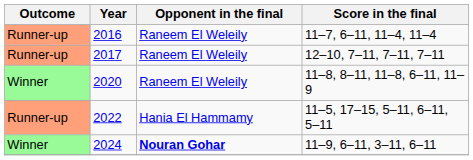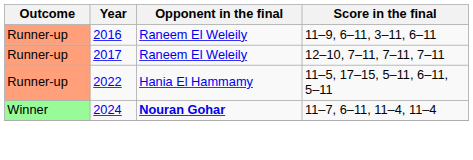 <table class="sortable wikitable">
 <tr>
 <th style="width:100px;">Outcome</th>
 <th width="50">Year</th>
 <th style="width:200px;">Opponent in the final</th>
 <th style="width:200px;">Score in the final</th>
 </tr>
 <tr>
 <td style="background:#ffa07a;">Runner-up</td>
 <td><a href='#'>2016</a></td>
 <td> <a href='#'>Raneem El Weleily</a></td>
-<td>11–7, 6–11, 11–4, 11–4</td>
+<td>11–9, 6–11, 3–11, 6–11</td>
 </tr>
 <tr>
 <td style="background:#ffa07a;">Runner-up</td>
 <td><a href='#'>2017</a></td>
 <td> <a href='#'>Raneem El Weleily</a></td>
 <td>12–10, 7–11, 7–11, 7–11</td>
-</tr>
-<tr>
-<td style="background:#98fb98;">Winner</td>
-<td><a href='#'>2020</a></td>
-<td> <a href='#'>Raneem El Weleily</a></td>
-<td>11–8, 8–11, 11–8, 6–11, 11–9</td>
 </tr>
 <tr>
 <td style="background:#ffa07a;">Runner-up</td>
 <td><a href='#'>2022</a></td>
 <td> <a href='#'>Hania El Hammamy</a></td>
 <td>11–5, 17–15, 5–11, 6–11, 5–11</td>
 </tr>
 <tr>
 <td style="background:#98fb98;">Winner</td>
 <td><a href='#'>2024</a></td>
 <td><strong> <a href='#'>Nouran Gohar</a></strong></td>
-<td>11–9, 6–11, 3–11, 6–11</td>
+<td>11–7, 6–11, 11–4, 11–4</td>
 </tr>
 <tr>
 </tr>
 </table>
